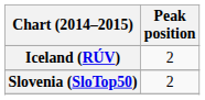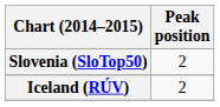 <table class="wikitable sortable plainrowheaders">
 <tr>
 <th>Chart (2014–2015)</th>
 <th>Peak<br>position</th>
 </tr>
 <tr>
 </tr>
 <tr>
 </tr>
 <tr>
 </tr>
 <tr>
 </tr>
 <tr>
 </tr>
 <tr>
 </tr>
 <tr>
 </tr>
 <tr>
-<th scope="row">Iceland (<a href='#'>RÚV</a>)</th>
-<td style="text-align:center;">2</td>
+<th scope="row">Slovenia (<a href='#'>SloTop50</a>)</th>
+<td align=center>2</td>
 </tr>
 <tr>
 </tr>
 <tr>
 </tr>
 <tr>
 </tr>
 <tr>
-<th scope="row">Slovenia (<a href='#'>SloTop50</a>)</th>
-<td align=center>2</td>
+<th scope="row">Iceland (<a href='#'>RÚV</a>)</th>
+<td style="text-align:center;">2</td>
 </tr>
 <tr>
 </tr>
 <tr>
 </tr>
 <tr>
 </tr>
 <tr>
 </tr>
 <tr>
 </tr>
 <tr>
 </tr>
 <tr>
 </tr>
 <tr>
 </tr>
 </table>
